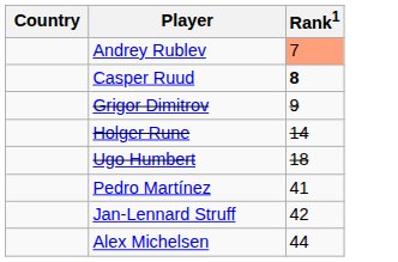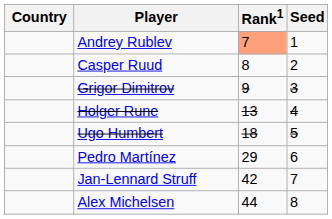 <table class="sortable wikitable">
 <tr>
 <th width="70">Country</th>
 <th width="175">Player</th>
 <th>Rank<sup>1</sup></th>
+<th>Seed</th>
 </tr>
 <tr>
 <td></td>
 <td><a href='#'>Andrey Rublev</a></td>
 <td style="background: lightsalmon;">7</td>
+<td>1</td>
 </tr>
 <tr>
 <td></td>
 <td><a href='#'>Casper Ruud</a></td>
-<td><strong>8</strong></td>
+<td>8</td>
+<td>2</td>
 </tr>
 <tr>
 <td><s></s></td>
 <td><s><a href='#'>Grigor Dimitrov</a></s></td>
 <td><s> 9</s></td>
+<td><s> 3</s></td>
 </tr>
 <tr>
 <td><s></s></td>
 <td><s><a href='#'>Holger Rune</a></s></td>
-<td><s>14</s></td>
+<td><s>13</s></td>
+<td><s>4</s></td>
 </tr>
 <tr>
 <td><s></s></td>
 <td><s><a href='#'>Ugo Humbert</a></s></td>
 <td><s>18</s></td>
+<td><s>5</s></td>
 </tr>
 <tr>
 <td></td>
 <td><a href='#'>Pedro Martínez</a></td>
-<td>41</td>
+<td>29</td>
+<td>6</td>
 </tr>
 <tr>
 <td></td>
 <td><a href='#'>Jan-Lennard Struff</a></td>
 <td>42</td>
+<td>7</td>
 </tr>
 <tr>
 <td></td>
 <td><a href='#'>Alex Michelsen</a></td>
 <td>44</td>
+<td>8</td>
 </tr>
 </table>
